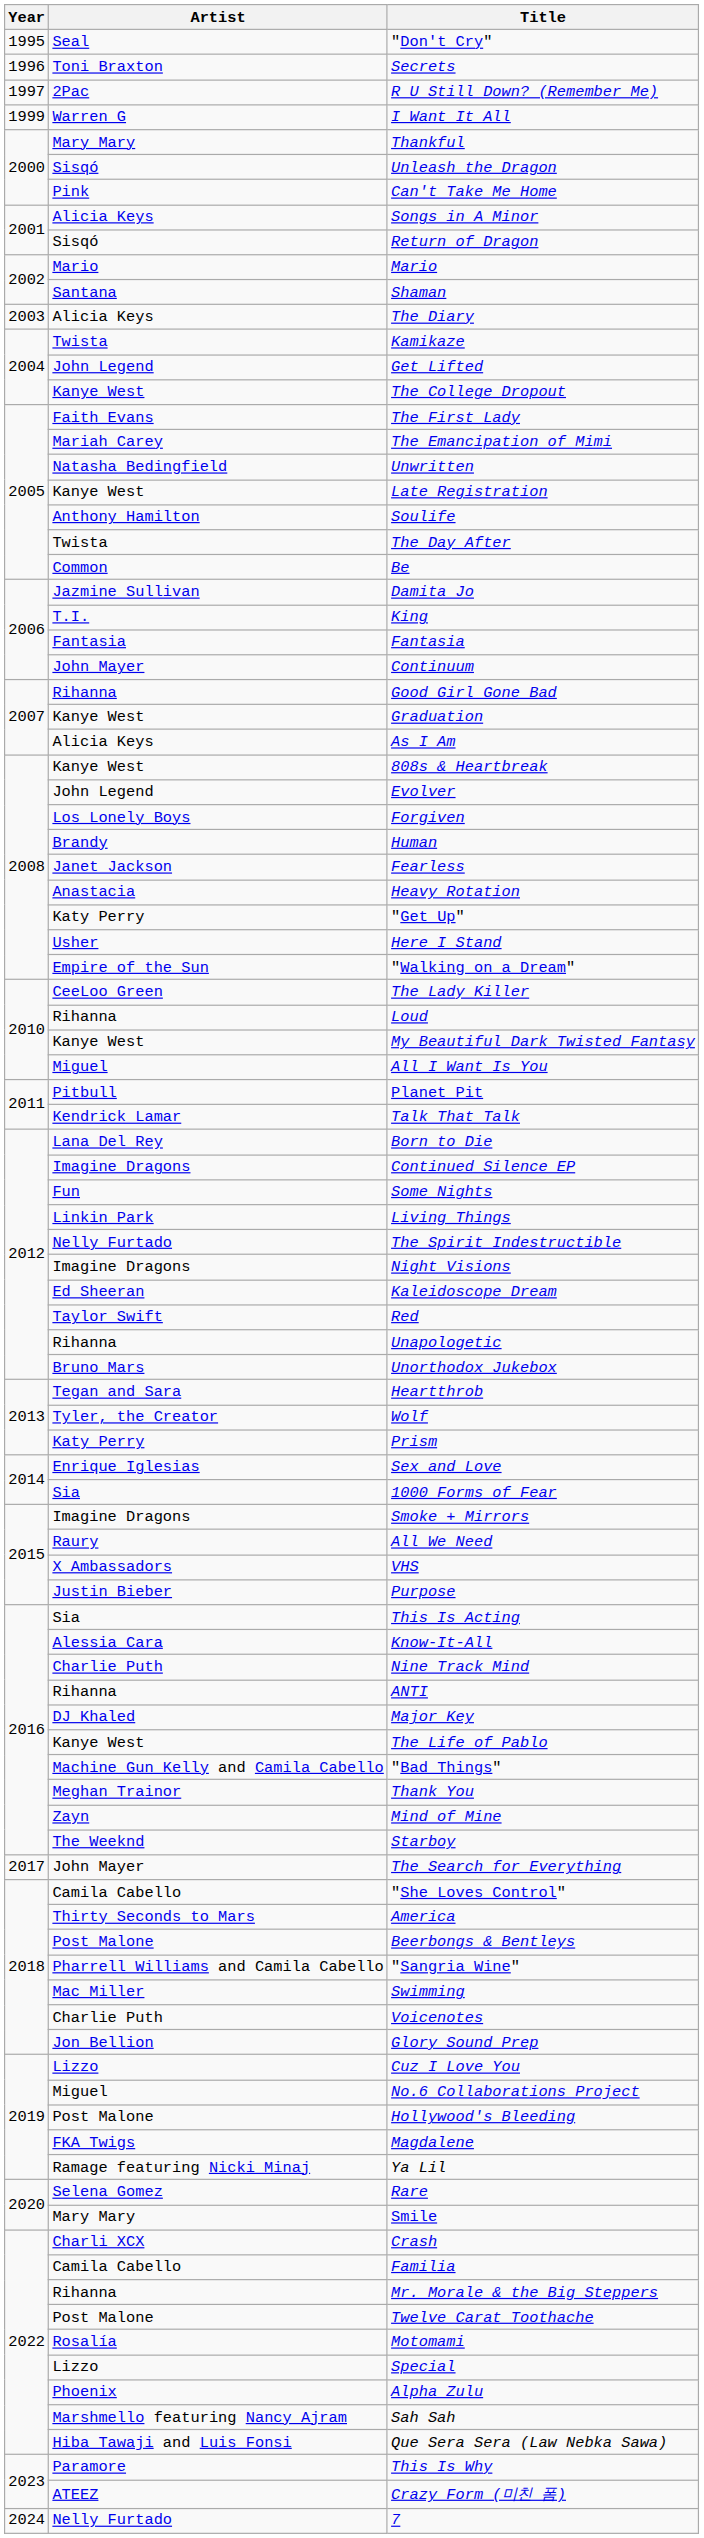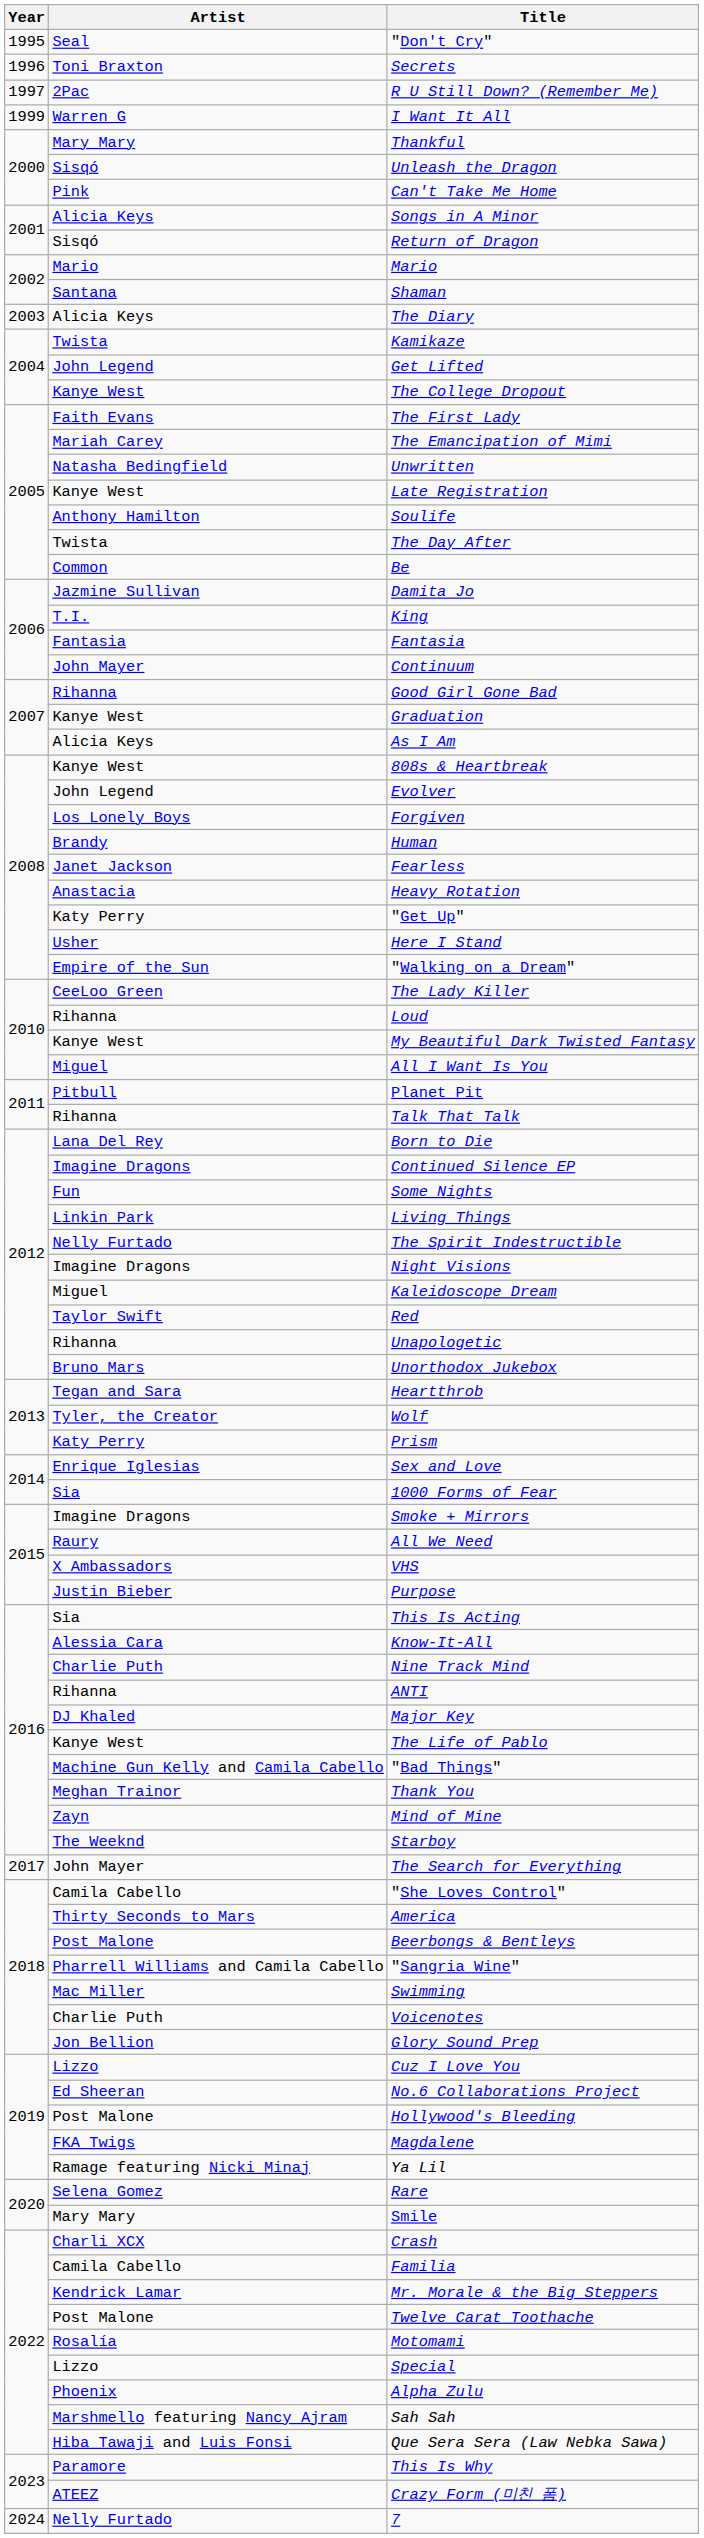 <table class="wikitable">
 <tr>
 <th>Year</th>
 <th>Artist</th>
 <th>Title</th>
 </tr>
 <tr>
 <td>1995</td>
 <td><a href='#'>Seal</a></td>
 <td>"<a href='#'>Don't Cry</a>"</td>
 </tr>
 <tr>
 <td>1996</td>
 <td><a href='#'>Toni Braxton</a></td>
 <td><a href='#'><em>Secrets</em></a></td>
 </tr>
 <tr>
 <td>1997</td>
 <td><a href='#'>2Pac</a></td>
 <td><em><a href='#'>R U Still Down? (Remember Me)</a></em></td>
 </tr>
 <tr>
 <td>1999</td>
 <td><a href='#'>Warren G</a></td>
 <td><a href='#'><em>I Want It All</em></a></td>
 </tr>
 <tr>
 <td rowspan="3">2000</td>
 <td><a href='#'>Mary Mary</a></td>
 <td><a href='#'><em>Thankful</em></a></td>
 </tr>
 <tr>
 <td><a href='#'>Sisqó</a></td>
 <td><em><a href='#'>Unleash the Dragon</a></em></td>
 </tr>
 <tr>
 <td><a href='#'>Pink</a></td>
 <td><em><a href='#'>Can't Take Me Home</a></em></td>
 </tr>
 <tr>
 <td rowspan="2">2001</td>
 <td><a href='#'>Alicia Keys</a></td>
 <td><em><a href='#'>Songs in A Minor</a></em></td>
 </tr>
 <tr>
 <td>Sisqó</td>
 <td><em><a href='#'>Return of Dragon</a></em></td>
 </tr>
 <tr>
 <td rowspan="2">2002</td>
 <td><a href='#'>Mario</a></td>
 <td><em><a href='#'>Mario</a></em></td>
 </tr>
 <tr>
 <td><a href='#'>Santana</a></td>
 <td><em><a href='#'>Shaman</a></em></td>
 </tr>
 <tr>
 <td>2003</td>
 <td>Alicia Keys</td>
 <td><em><a href='#'>The Diary</a></em></td>
 </tr>
 <tr>
 <td rowspan="3">2004</td>
 <td><a href='#'>Twista</a></td>
 <td><em><a href='#'>Kamikaze</a></em></td>
 </tr>
 <tr>
 <td><a href='#'>John Legend</a></td>
 <td><em><a href='#'>Get Lifted</a></em></td>
 </tr>
 <tr>
 <td><a href='#'>Kanye West</a></td>
 <td><em><a href='#'>The College Dropout</a></em></td>
 </tr>
 <tr>
 <td rowspan="7">2005</td>
 <td><a href='#'>Faith Evans</a></td>
 <td><em><a href='#'>The First Lady</a></em></td>
 </tr>
 <tr>
 <td><a href='#'>Mariah Carey</a></td>
 <td><em><a href='#'>The Emancipation of Mimi</a></em></td>
 </tr>
 <tr>
 <td><a href='#'>Natasha Bedingfield</a></td>
 <td><em><a href='#'>Unwritten</a></em></td>
 </tr>
 <tr>
 <td>Kanye West</td>
 <td><em><a href='#'>Late Registration</a></em></td>
 </tr>
 <tr>
 <td><a href='#'>Anthony Hamilton</a></td>
 <td><em><a href='#'>Soulife</a></em></td>
 </tr>
 <tr>
 <td>Twista</td>
 <td><em><a href='#'>The Day After</a></em></td>
 </tr>
 <tr>
 <td><a href='#'>Common</a></td>
 <td><em><a href='#'>Be</a></em></td>
 </tr>
 <tr>
 <td rowspan="4">2006</td>
 <td><a href='#'>Jazmine Sullivan</a></td>
 <td><em><a href='#'>Damita Jo</a></em></td>
 </tr>
 <tr>
 <td><a href='#'>T.I.</a></td>
 <td><em><a href='#'>King</a></em></td>
 </tr>
 <tr>
 <td><a href='#'>Fantasia</a></td>
 <td><em><a href='#'>Fantasia</a></em></td>
 </tr>
 <tr>
 <td><a href='#'>John Mayer</a></td>
 <td><em><a href='#'>Continuum</a></em></td>
 </tr>
 <tr>
 <td rowspan="3">2007</td>
 <td><a href='#'>Rihanna</a></td>
 <td><em><a href='#'>Good Girl Gone Bad</a></em></td>
 </tr>
 <tr>
 <td>Kanye West</td>
 <td><em><a href='#'>Graduation</a></em></td>
 </tr>
 <tr>
 <td>Alicia Keys</td>
 <td><em><a href='#'>As I Am</a></em></td>
 </tr>
 <tr>
 <td rowspan="9">2008</td>
 <td>Kanye West</td>
 <td><em><a href='#'>808s & Heartbreak</a></em></td>
 </tr>
 <tr>
 <td>John Legend</td>
 <td><em><a href='#'>Evolver</a></em></td>
 </tr>
 <tr>
 <td><a href='#'>Los Lonely Boys</a></td>
 <td><em><a href='#'>Forgiven</a></em></td>
 </tr>
 <tr>
 <td><a href='#'>Brandy</a></td>
 <td><em><a href='#'>Human</a></em></td>
 </tr>
 <tr>
 <td><a href='#'>Janet Jackson</a></td>
 <td><em><a href='#'>Fearless</a></em></td>
 </tr>
 <tr>
 <td><a href='#'>Anastacia</a></td>
 <td><em><a href='#'>Heavy Rotation</a></em></td>
 </tr>
 <tr>
 <td>Katy Perry</td>
 <td>"<a href='#'>Get Up</a>"</td>
 </tr>
 <tr>
 <td><a href='#'>Usher</a></td>
 <td><em><a href='#'>Here I Stand</a></em></td>
 </tr>
 <tr>
 <td><a href='#'>Empire of the Sun</a></td>
 <td>"<a href='#'>Walking on a Dream</a>"</td>
 </tr>
 <tr>
 <td rowspan="4">2010</td>
 <td><a href='#'>CeeLoo Green</a></td>
 <td><a href='#'><em>The Lady Killer</em></a></td>
 </tr>
 <tr>
 <td>Rihanna</td>
 <td><a href='#'><em>Loud</em></a></td>
 </tr>
 <tr>
 <td>Kanye West</td>
 <td><em><a href='#'>My Beautiful Dark Twisted Fantasy</a></em></td>
 </tr>
 <tr>
 <td><a href='#'>Miguel</a></td>
 <td><a href='#'><em>All I Want Is You</em></a></td>
 </tr>
 <tr>
 <td rowspan="2">2011</td>
 <td><a href='#'>Pitbull</a></td>
 <td><a href='#'>Planet Pit</a></td>
 </tr>
 <tr>
-<td><a href='#'>Kendrick Lamar</a></td>
+<td>Rihanna</td>
 <td><em><a href='#'>Talk That Talk</a></em></td>
 </tr>
 <tr>
 <td rowspan="10">2012</td>
 <td><a href='#'>Lana Del Rey</a></td>
 <td><em><a href='#'>Born to Die</a></em></td>
 </tr>
 <tr>
 <td><a href='#'>Imagine Dragons</a></td>
 <td><em><a href='#'>Continued Silence EP</a></em></td>
 </tr>
 <tr>
 <td><a href='#'>Fun</a></td>
 <td><a href='#'><em>Some Nights</em></a></td>
 </tr>
 <tr>
 <td><a href='#'>Linkin Park</a></td>
 <td><em><a href='#'>Living Things</a></em></td>
 </tr>
 <tr>
 <td><a href='#'>Nelly Furtado</a></td>
 <td><em><a href='#'>The Spirit Indestructible</a></em></td>
 </tr>
 <tr>
 <td>Imagine Dragons</td>
 <td><em><a href='#'>Night Visions</a></em></td>
 </tr>
 <tr>
-<td><a href='#'>Ed Sheeran</a></td>
+<td>Miguel</td>
 <td><em><a href='#'>Kaleidoscope Dream</a></em></td>
 </tr>
 <tr>
 <td><a href='#'>Taylor Swift</a></td>
 <td><a href='#'><em>Red</em></a></td>
 </tr>
 <tr>
 <td>Rihanna</td>
 <td><em><a href='#'>Unapologetic</a></em></td>
 </tr>
 <tr>
 <td><a href='#'>Bruno Mars</a></td>
 <td><em><a href='#'>Unorthodox Jukebox</a></em></td>
 </tr>
 <tr>
 <td rowspan="3">2013</td>
 <td><a href='#'>Tegan and Sara</a></td>
 <td><em><a href='#'>Heartthrob</a></em></td>
 </tr>
 <tr>
 <td><a href='#'>Tyler, the Creator</a></td>
 <td><em><a href='#'>Wolf</a></em></td>
 </tr>
 <tr>
 <td><a href='#'>Katy Perry</a></td>
 <td><a href='#'><em>Prism</em></a></td>
 </tr>
 <tr>
 <td rowspan="2">2014</td>
 <td><a href='#'>Enrique Iglesias</a></td>
 <td><em><a href='#'>Sex and Love</a></em></td>
 </tr>
 <tr>
 <td><a href='#'>Sia</a></td>
 <td><em><a href='#'>1000 Forms of Fear</a></em></td>
 </tr>
 <tr>
 <td rowspan="4">2015</td>
 <td>Imagine Dragons</td>
 <td><em><a href='#'>Smoke + Mirrors</a></em></td>
 </tr>
 <tr>
 <td><a href='#'>Raury</a></td>
 <td><em><a href='#'>All We Need</a></em></td>
 </tr>
 <tr>
 <td><a href='#'>X Ambassadors</a></td>
 <td><em><a href='#'>VHS</a></em></td>
 </tr>
 <tr>
 <td><a href='#'>Justin Bieber</a></td>
 <td><em><a href='#'>Purpose</a></em></td>
 </tr>
 <tr>
 <td rowspan="10">2016</td>
 <td>Sia</td>
 <td><em><a href='#'>This Is Acting</a></em></td>
 </tr>
 <tr>
 <td><a href='#'>Alessia Cara</a></td>
 <td><em><a href='#'>Know-It-All</a></em></td>
 </tr>
 <tr>
 <td><a href='#'>Charlie Puth</a></td>
 <td><em><a href='#'>Nine Track Mind</a></em></td>
 </tr>
 <tr>
 <td>Rihanna</td>
 <td><em><a href='#'>ANTI</a></em></td>
 </tr>
 <tr>
 <td><a href='#'>DJ Khaled</a></td>
 <td><em><a href='#'>Major Key</a></em></td>
 </tr>
 <tr>
 <td>Kanye West</td>
 <td><em><a href='#'>The Life of Pablo</a></em></td>
 </tr>
 <tr>
 <td><a href='#'>Machine Gun Kelly</a> and <a href='#'>Camila Cabello</a></td>
 <td>"<a href='#'>Bad Things</a>"</td>
 </tr>
 <tr>
 <td><a href='#'>Meghan Trainor</a></td>
 <td><em><a href='#'>Thank You</a></em></td>
 </tr>
 <tr>
 <td><a href='#'>Zayn</a></td>
 <td><em><a href='#'>Mind of Mine</a></em></td>
 </tr>
 <tr>
 <td><a href='#'>The Weeknd</a></td>
 <td><a href='#'><em>Starboy</em></a></td>
 </tr>
 <tr>
 <td>2017</td>
 <td>John Mayer</td>
 <td><em><a href='#'>The Search for Everything</a></em></td>
 </tr>
 <tr>
 <td rowspan="7">2018</td>
 <td>Camila Cabello</td>
 <td>"<a href='#'>She Loves Control</a>"</td>
 </tr>
 <tr>
 <td><a href='#'>Thirty Seconds to Mars</a></td>
 <td><em><a href='#'>America</a></em></td>
 </tr>
 <tr>
 <td><a href='#'>Post Malone</a></td>
 <td><em><a href='#'>Beerbongs & Bentleys</a></em></td>
 </tr>
 <tr>
 <td><a href='#'>Pharrell Williams</a> and Camila Cabello</td>
 <td>"<a href='#'>Sangria Wine</a>"</td>
 </tr>
 <tr>
 <td><a href='#'>Mac Miller</a></td>
 <td><em><a href='#'>Swimming</a></em></td>
 </tr>
 <tr>
 <td>Charlie Puth</td>
 <td><em><a href='#'>Voicenotes</a></em></td>
 </tr>
 <tr>
 <td><a href='#'>Jon Bellion</a></td>
 <td><em><a href='#'>Glory Sound Prep</a></em></td>
 </tr>
 <tr>
 <td rowspan="5">2019</td>
 <td><a href='#'>Lizzo</a></td>
 <td><em><a href='#'>Cuz I Love You</a></em></td>
 </tr>
 <tr>
-<td>Miguel</td>
+<td><a href='#'>Ed Sheeran</a></td>
 <td><em><a href='#'>No.6 Collaborations Project</a></em></td>
 </tr>
 <tr>
 <td>Post Malone</td>
 <td><em><a href='#'>Hollywood's Bleeding</a></em></td>
 </tr>
 <tr>
 <td><a href='#'>FKA Twigs</a></td>
 <td><a href='#'><em>Magdalene</em></a></td>
 </tr>
 <tr>
 <td>Ramage featuring <a href='#'>Nicki Minaj</a></td>
 <td><em>Ya Lil</em></td>
 </tr>
 <tr>
 <td rowspan="2">2020</td>
 <td><a href='#'>Selena Gomez</a></td>
 <td><a href='#'><em>Rare</em></a></td>
 </tr>
 <tr>
 <td>Mary Mary</td>
 <td><a href='#'>Smile</a></td>
 </tr>
 <tr>
 <td rowspan="9">2022</td>
 <td><a href='#'>Charli XCX</a></td>
 <td><a href='#'><em>Crash</em></a></td>
 </tr>
 <tr>
 <td>Camila Cabello</td>
 <td><a href='#'><em>Familia</em></a></td>
 </tr>
 <tr>
-<td>Rihanna</td>
+<td><a href='#'>Kendrick Lamar</a></td>
 <td><em><a href='#'>Mr. Morale & the Big Steppers</a></em></td>
 </tr>
 <tr>
 <td>Post Malone</td>
 <td><em><a href='#'>Twelve Carat Toothache</a></em></td>
 </tr>
 <tr>
 <td><a href='#'>Rosalía</a></td>
 <td><em><a href='#'>Motomami</a></em></td>
 </tr>
 <tr>
 <td>Lizzo</td>
 <td><a href='#'><em>Special</em></a></td>
 </tr>
 <tr>
 <td><a href='#'>Phoenix</a></td>
 <td><em><a href='#'>Alpha Zulu</a></em></td>
 </tr>
 <tr>
 <td><a href='#'>Marshmello</a> featuring <a href='#'>Nancy Ajram</a></td>
 <td><em>Sah Sah</em></td>
 </tr>
 <tr>
 <td><a href='#'>Hiba Tawaji</a> and <a href='#'>Luis Fonsi</a></td>
 <td><em>Que Sera Sera (Law Nebka Sawa)</em></td>
 </tr>
 <tr>
 <td rowspan="2">2023</td>
 <td><a href='#'>Paramore</a></td>
 <td><em><a href='#'>This Is Why</a></em></td>
 </tr>
 <tr>
 <td><a href='#'>ATEEZ</a></td>
 <td><em><a href='#'>Crazy Form (미친 폼)</a></em></td>
 </tr>
 <tr>
 <td>2024</td>
 <td><a href='#'>Nelly Furtado</a></td>
 <td><em><a href='#'>7</a></em></td>
 </tr>
 </table>
